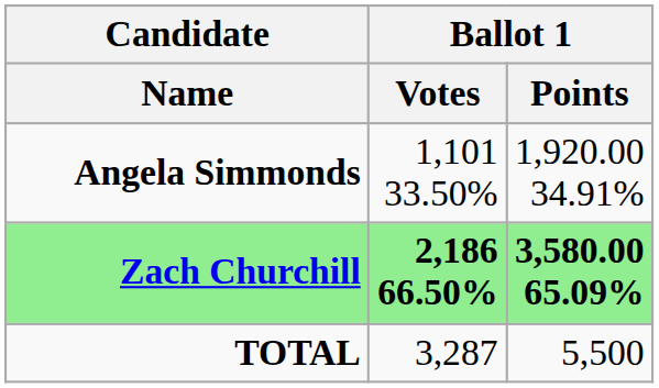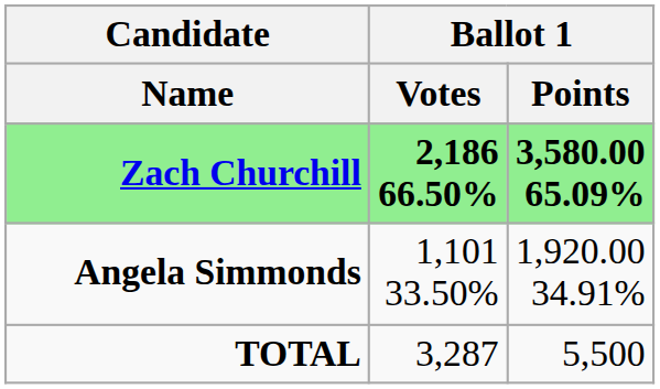 <table class="wikitable">
 <tr>
 <th>Candidate</th>
 <th colspan = "2">Ballot 1</th>
 </tr>
 <tr>
 <th style="width:150px;">Name</th>
 <th style="width:50px;">Votes</th>
 <th style="width:50px;">Points</th>
 </tr>
+<tr style="text-align:right;background:lightgreen;">
+<td><strong><a href='#'>Zach Churchill</a></strong></td>
+<td><strong>2,186<br>66.50%</strong></td>
+<td><strong>3,580.00<br>65.09%</strong></td>
+</tr>
 <tr style="text-align:right;">
 <td><strong>Angela Simmonds</strong></td>
 <td>1,101<br>33.50%</td>
 <td>1,920.00<br>34.91%</td>
-</tr>
-<tr style="text-align:right;background:lightgreen;">
-<td><strong><a href='#'>Zach Churchill</a></strong></td>
-<td><strong>2,186<br>66.50%</strong></td>
-<td><strong>3,580.00<br>65.09%</strong></td>
 </tr>
 <tr style="text-align:right;">
 <td><strong>TOTAL</strong></td>
 <td>3,287</td>
 <td>5,500</td>
 </tr>
 </table>
